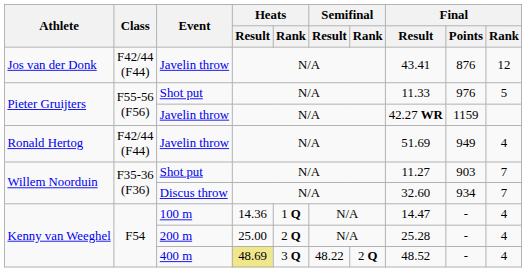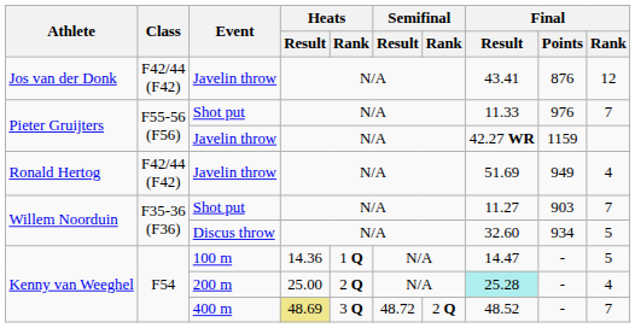 <table class=wikitable style="font-size:90%">
 <tr>
 <th rowspan="2">Athlete</th>
 <th rowspan="2">Class</th>
 <th rowspan="2">Event</th>
 <th colspan="2">Heats</th>
 <th colspan="2">Semifinal</th>
 <th colspan="3">Final</th>
 </tr>
 <tr>
 <th>Result</th>
 <th>Rank</th>
 <th>Result</th>
 <th>Rank</th>
 <th>Result</th>
 <th>Points</th>
 <th>Rank</th>
 </tr>
 <tr>
 <td><a href='#'>Jos van der Donk</a></td>
-<td align="center">F42/44<br>(F44)</td>
+<td align="center">F42/44<br>(F42)</td>
 <td><a href='#'>Javelin throw</a></td>
 <td align="center" colspan="4">N/A</td>
 <td align="center">43.41</td>
 <td align="center">876</td>
 <td align="center">12</td>
 </tr>
 <tr>
 <td rowspan="2"><a href='#'>Pieter Gruijters</a></td>
 <td align="center" rowspan="2">F55-56<br>(F56)</td>
 <td><a href='#'>Shot put</a></td>
 <td align="center" colspan="4">N/A</td>
 <td align="center">11.33</td>
 <td align="center">976</td>
-<td align="center">5</td>
+<td align="center">7</td>
 </tr>
 <tr>
 <td><a href='#'>Javelin throw</a></td>
 <td align="center" colspan="4">N/A</td>
 <td align="center">42.27 <strong>WR</strong></td>
 <td align="center">1159</td>
 <td align="center"></td>
 </tr>
 <tr>
 <td><a href='#'>Ronald Hertog</a></td>
-<td align="center">F42/44<br>(F44)</td>
+<td align="center">F42/44<br>(F42)</td>
 <td><a href='#'>Javelin throw</a></td>
 <td align="center" colspan="4">N/A</td>
 <td align="center">51.69</td>
 <td align="center">949</td>
 <td align="center">4</td>
 </tr>
 <tr>
 <td rowspan="2"><a href='#'>Willem Noorduin</a></td>
 <td align="center" rowspan="2">F35-36<br>(F36)</td>
 <td><a href='#'>Shot put</a></td>
 <td align="center" colspan="4">N/A</td>
 <td align="center">11.27</td>
 <td align="center">903</td>
 <td align="center">7</td>
 </tr>
 <tr>
 <td><a href='#'>Discus throw</a></td>
 <td align="center" colspan="4">N/A</td>
 <td align="center">32.60</td>
 <td align="center">934</td>
-<td align="center">7</td>
+<td align="center">5</td>
 </tr>
 <tr>
 <td rowspan="3"><a href='#'>Kenny van Weeghel</a></td>
 <td align="center" rowspan="3">F54</td>
 <td><a href='#'>100 m</a></td>
 <td align="center">14.36</td>
 <td align="center">1 <strong>Q</strong></td>
 <td align="center" colspan="2">N/A</td>
 <td align="center">14.47</td>
 <td align="center">-</td>
-<td align="center">4</td>
+<td align="center">5</td>
 </tr>
 <tr>
 <td><a href='#'>200 m</a></td>
 <td align="center">25.00</td>
 <td align="center">2 <strong>Q</strong></td>
 <td align="center" colspan="2">N/A</td>
-<td align="center">25.28</td>
+<td align="center" style="background: paleturquoise;">25.28</td>
 <td align="center">-</td>
 <td align="center">4</td>
 </tr>
 <tr>
 <td><a href='#'>400 m</a></td>
 <td align="center" style="background: khaki;">48.69</td>
 <td align="center">3 <strong>Q</strong></td>
-<td align="center">48.22</td>
+<td align="center">48.72</td>
 <td align="center">2 <strong>Q</strong></td>
 <td align="center">48.52</td>
 <td align="center">-</td>
-<td align="center">4</td>
+<td align="center">7</td>
 </tr>
 </table>
